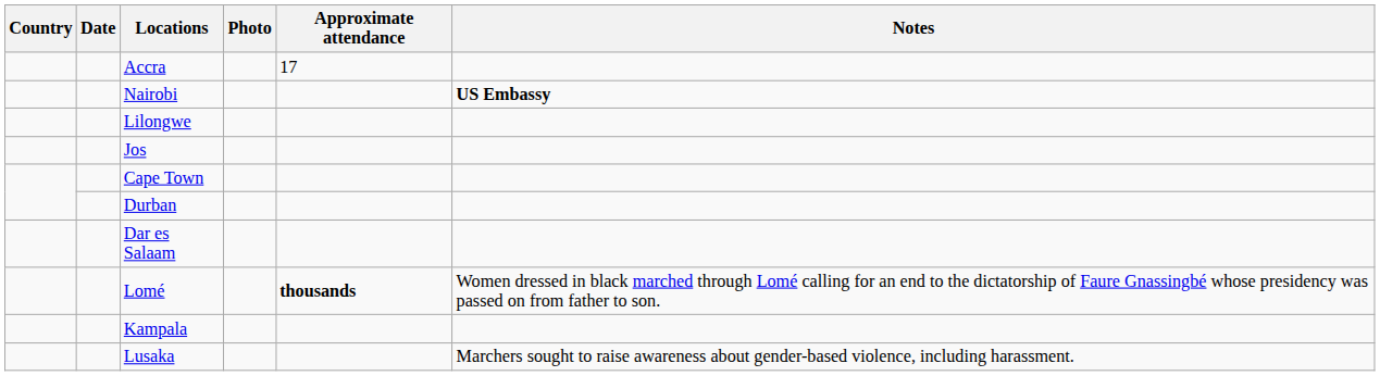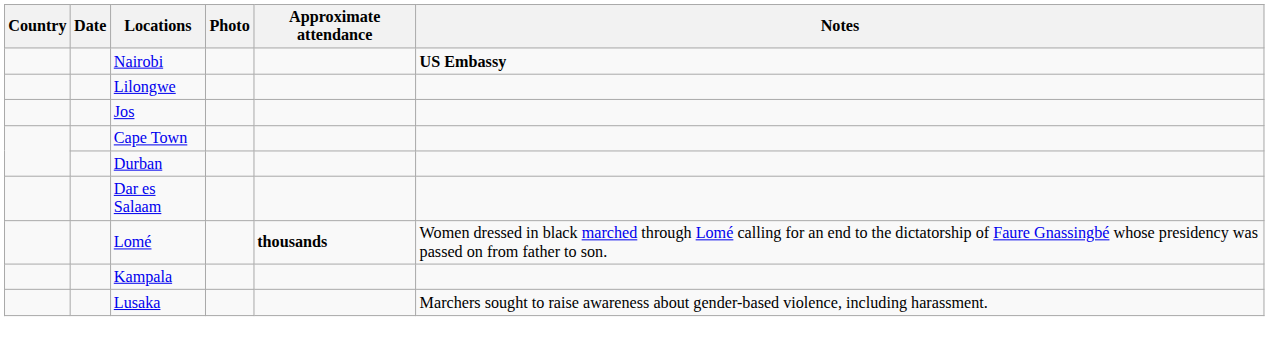 <table class="wikitable sortable">
 <tr>
 <th scope="col">Country</th>
 <th scope="col">Date</th>
 <th scope="col">Locations</th>
 <th scope="col" class="unsortable">Photo</th>
 <th scope="col" data-sort-type="number">Approximate attendance</th>
 <th scope="col">Notes</th>
-</tr>
-<tr>
-<td></td>
-<td></td>
-<td><a href='#'>Accra</a></td>
-<td></td>
-<td>17</td>
-<td></td>
 </tr>
 <tr>
 <td></td>
 <td></td>
 <td><a href='#'>Nairobi</a></td>
 <td></td>
 <td></td>
 <td><strong>US Embassy</strong></td>
 </tr>
 <tr>
 <td></td>
 <td></td>
 <td><a href='#'>Lilongwe</a></td>
 <td></td>
 <td></td>
 <td></td>
 </tr>
 <tr>
 <td></td>
 <td></td>
 <td><a href='#'>Jos</a></td>
 <td></td>
 <td></td>
 <td></td>
 </tr>
 <tr>
 <td rowspan="2"></td>
 <td></td>
 <td><a href='#'>Cape Town</a></td>
 <td></td>
 <td></td>
 <td></td>
 </tr>
 <tr>
 <td></td>
 <td><a href='#'>Durban</a></td>
 <td></td>
 <td></td>
 <td></td>
 </tr>
 <tr>
 <td></td>
 <td></td>
 <td><a href='#'>Dar es Salaam</a></td>
 <td></td>
 <td></td>
 <td></td>
 </tr>
 <tr>
 <td></td>
 <td></td>
 <td><a href='#'>Lomé</a></td>
 <td></td>
 <td><strong>thousands</strong></td>
 <td>Women dressed in black <a href='#'>marched</a> through <a href='#'>Lomé</a> calling for an end to the dictatorship of <a href='#'>Faure Gnassingbé</a> whose presidency was passed on from father to son.</td>
 </tr>
 <tr>
 <td></td>
 <td></td>
 <td><a href='#'>Kampala</a></td>
 <td></td>
 <td></td>
 <td></td>
 </tr>
 <tr>
 <td></td>
 <td></td>
 <td><a href='#'>Lusaka</a></td>
 <td></td>
 <td></td>
 <td>Marchers sought to raise awareness about gender-based violence, including harassment.</td>
 </tr>
 </table>
